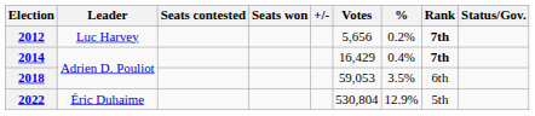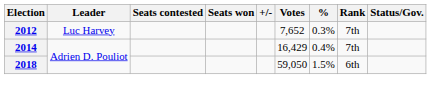 <table class="wikitable">
 <tr>
 <th>Election</th>
 <th>Leader</th>
 <th>Seats contested</th>
 <th>Seats won</th>
 <th>+/-</th>
 <th>Votes</th>
 <th>%</th>
 <th>Rank</th>
 <th>Status/Gov.</th>
 </tr>
 <tr style="text-align:center;">
 <th><a href='#'>2012</a></th>
 <td><a href='#'>Luc Harvey</a></td>
 <td></td>
 <td></td>
 <td></td>
-<td>5,656</td>
-<td>0.2%</td>
-<td><strong> 7th</strong></td>
+<td>7,652</td>
+<td>0.3%</td>
+<td> 7th</td>
 <td></td>
 </tr>
 <tr style="text-align:center;">
 <th><a href='#'>2014</a></th>
 <td rowspan=2><a href='#'>Adrien D. Pouliot</a></td>
 <td></td>
 <td></td>
 <td></td>
 <td> 16,429</td>
 <td> 0.4%</td>
-<td><strong> 7th</strong></td>
+<td> 7th</td>
 <td></td>
 </tr>
 <tr style="text-align:center;">
 <th><a href='#'>2018</a></th>
 <td></td>
 <td></td>
 <td></td>
-<td> 59,053</td>
-<td> 3.5%</td>
+<td> 59,050</td>
+<td> 1.5%</td>
 <td> 6th</td>
 <td></td>
 </tr>
-<tr style="text-align:center;">
-<th><a href='#'>2022</a></th>
-<td><a href='#'>Éric Duhaime</a></td>
-<td></td>
-<td></td>
-<td></td>
-<td> 530,804</td>
-<td> 12.9%</td>
-<td> 5th</td>
-<td></td>
-</tr>
 </table>
